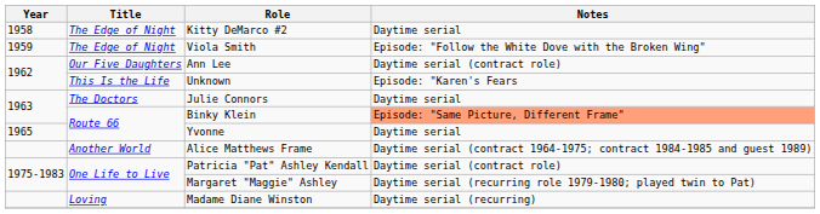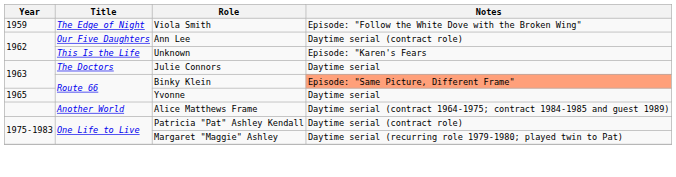 <table class="wikitable">
 <tr>
 <th>Year</th>
 <th>Title</th>
 <th>Role</th>
 <th>Notes</th>
-</tr>
-<tr>
-<td>1958</td>
-<td><em><a href='#'>The Edge of Night</a></em></td>
-<td>Kitty DeMarco #2</td>
-<td>Daytime serial</td>
 </tr>
 <tr>
 <td>1959</td>
 <td><em><a href='#'>The Edge of Night</a></em></td>
 <td>Viola Smith</td>
 <td>Episode: "Follow the White Dove with the Broken Wing"</td>
 </tr>
 <tr>
 <td rowspan=2>1962</td>
 <td><em><a href='#'>Our Five Daughters</a></em></td>
 <td>Ann Lee</td>
 <td>Daytime serial (contract role)</td>
 </tr>
 <tr>
 <td><em><a href='#'>This Is the Life</a></em></td>
 <td>Unknown</td>
 <td>Episode: "Karen's Fears</td>
 </tr>
 <tr>
 <td rowspan=2>1963</td>
 <td><em><a href='#'>The Doctors</a></em></td>
 <td>Julie Connors</td>
 <td>Daytime serial</td>
 </tr>
 <tr>
 <td rowspan="2"><em><a href='#'>Route 66</a></em></td>
 <td>Binky Klein</td>
 <td style="background: lightsalmon;">Episode: "Same Picture, Different Frame"</td>
 </tr>
 <tr>
 <td>1965</td>
 <td>Yvonne</td>
 <td>Daytime serial</td>
 </tr>
 <tr>
 <td></td>
 <td><em><a href='#'>Another World</a></em></td>
 <td>Alice Matthews Frame</td>
 <td>Daytime serial (contract 1964-1975; contract 1984-1985 and guest 1989)</td>
 </tr>
 <tr>
 <td rowspan=2>1975-1983</td>
 <td rowspan="2"><em><a href='#'>One Life to Live</a></em></td>
 <td>Patricia "Pat" Ashley Kendall</td>
 <td>Daytime serial (contract role)</td>
 </tr>
 <tr>
 <td>Margaret "Maggie" Ashley</td>
 <td>Daytime serial (recurring role 1979-1980; played twin to Pat)</td>
 </tr>
 <tr>
-<td></td>
-<td><em><a href='#'>Loving</a></em></td>
-<td>Madame Diane Winston</td>
-<td>Daytime serial (recurring)</td>
-</tr>
-<tr>
 </tr>
 </table>
